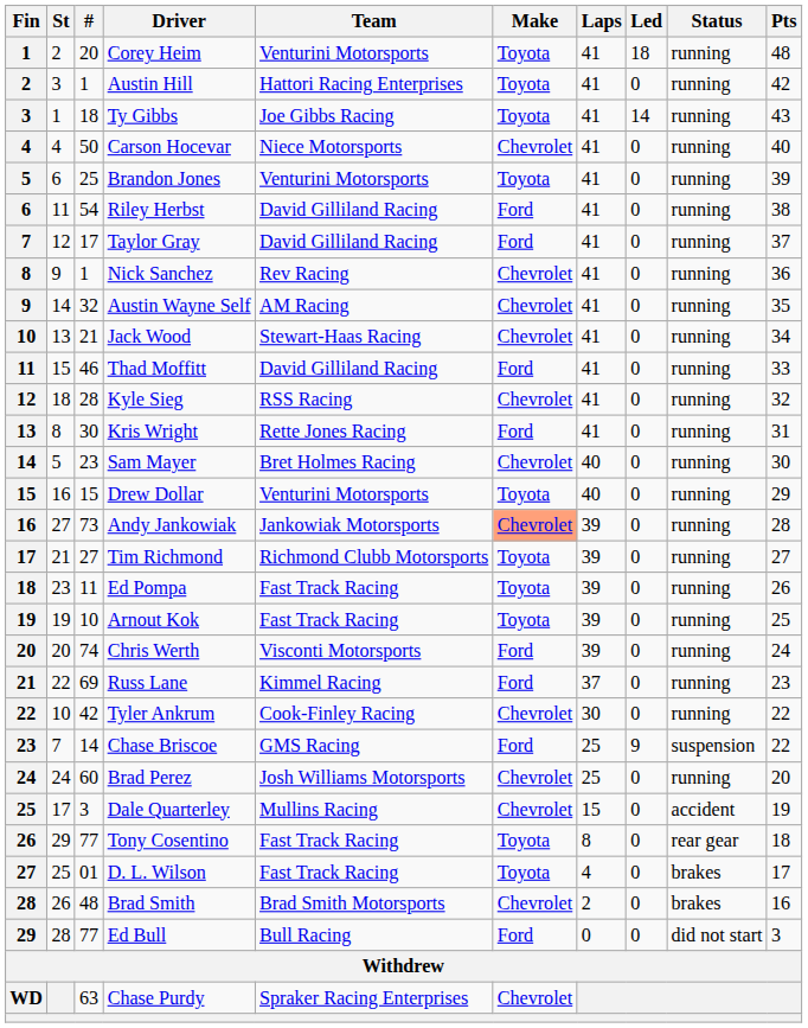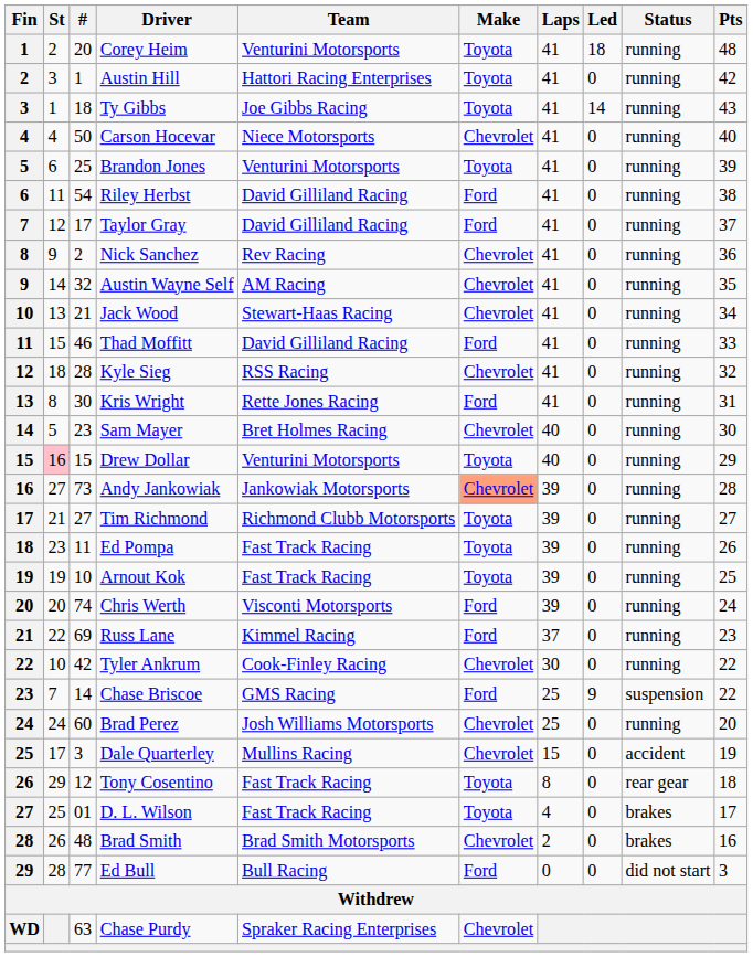 <table class="wikitable sortable" style="font-size:95%">
 <tr>
 <th>Fin</th>
 <th>St</th>
 <th>#</th>
 <th>Driver</th>
 <th>Team</th>
 <th>Make</th>
 <th>Laps</th>
 <th>Led</th>
 <th>Status</th>
 <th>Pts</th>
 </tr>
 <tr>
 <th>1</th>
 <td>2</td>
 <td>20</td>
 <td><a href='#'>Corey Heim</a></td>
 <td><a href='#'>Venturini Motorsports</a></td>
 <td><a href='#'>Toyota</a></td>
 <td>41</td>
 <td>18</td>
 <td>running</td>
 <td>48</td>
 </tr>
 <tr>
 <th>2</th>
 <td>3</td>
 <td>1</td>
 <td><a href='#'>Austin Hill</a></td>
 <td><a href='#'>Hattori Racing Enterprises</a></td>
 <td><a href='#'>Toyota</a></td>
 <td>41</td>
 <td>0</td>
 <td>running</td>
 <td>42</td>
 </tr>
 <tr>
 <th>3</th>
 <td>1</td>
 <td>18</td>
 <td><a href='#'>Ty Gibbs</a></td>
 <td><a href='#'>Joe Gibbs Racing</a></td>
 <td><a href='#'>Toyota</a></td>
 <td>41</td>
 <td>14</td>
 <td>running</td>
 <td>43</td>
 </tr>
 <tr>
 <th>4</th>
 <td>4</td>
 <td>50</td>
 <td><a href='#'>Carson Hocevar</a></td>
 <td><a href='#'>Niece Motorsports</a></td>
 <td><a href='#'>Chevrolet</a></td>
 <td>41</td>
 <td>0</td>
 <td>running</td>
 <td>40</td>
 </tr>
 <tr>
 <th>5</th>
 <td>6</td>
 <td>25</td>
 <td><a href='#'>Brandon Jones</a></td>
 <td><a href='#'>Venturini Motorsports</a></td>
 <td><a href='#'>Toyota</a></td>
 <td>41</td>
 <td>0</td>
 <td>running</td>
 <td>39</td>
 </tr>
 <tr>
 <th>6</th>
 <td>11</td>
 <td>54</td>
 <td><a href='#'>Riley Herbst</a></td>
 <td><a href='#'>David Gilliland Racing</a></td>
 <td><a href='#'>Ford</a></td>
 <td>41</td>
 <td>0</td>
 <td>running</td>
 <td>38</td>
 </tr>
 <tr>
 <th>7</th>
 <td>12</td>
 <td>17</td>
 <td><a href='#'>Taylor Gray</a></td>
 <td><a href='#'>David Gilliland Racing</a></td>
 <td><a href='#'>Ford</a></td>
 <td>41</td>
 <td>0</td>
 <td>running</td>
 <td>37</td>
 </tr>
 <tr>
 <th>8</th>
 <td>9</td>
-<td>1</td>
+<td>2</td>
 <td><a href='#'>Nick Sanchez</a></td>
 <td><a href='#'>Rev Racing</a></td>
 <td><a href='#'>Chevrolet</a></td>
 <td>41</td>
 <td>0</td>
 <td>running</td>
 <td>36</td>
 </tr>
 <tr>
 <th>9</th>
 <td>14</td>
 <td>32</td>
 <td><a href='#'>Austin Wayne Self</a></td>
 <td><a href='#'>AM Racing</a></td>
 <td><a href='#'>Chevrolet</a></td>
 <td>41</td>
 <td>0</td>
 <td>running</td>
 <td>35</td>
 </tr>
 <tr>
 <th>10</th>
 <td>13</td>
 <td>21</td>
 <td><a href='#'>Jack Wood</a></td>
 <td><a href='#'>Stewart-Haas Racing</a></td>
 <td><a href='#'>Chevrolet</a></td>
 <td>41</td>
 <td>0</td>
 <td>running</td>
 <td>34</td>
 </tr>
 <tr>
 <th>11</th>
 <td>15</td>
 <td>46</td>
 <td><a href='#'>Thad Moffitt</a></td>
 <td><a href='#'>David Gilliland Racing</a></td>
 <td><a href='#'>Ford</a></td>
 <td>41</td>
 <td>0</td>
 <td>running</td>
 <td>33</td>
 </tr>
 <tr>
 <th>12</th>
 <td>18</td>
 <td>28</td>
 <td><a href='#'>Kyle Sieg</a></td>
 <td><a href='#'>RSS Racing</a></td>
 <td><a href='#'>Chevrolet</a></td>
 <td>41</td>
 <td>0</td>
 <td>running</td>
 <td>32</td>
 </tr>
 <tr>
 <th>13</th>
 <td>8</td>
 <td>30</td>
 <td><a href='#'>Kris Wright</a></td>
 <td><a href='#'>Rette Jones Racing</a></td>
 <td><a href='#'>Ford</a></td>
 <td>41</td>
 <td>0</td>
 <td>running</td>
 <td>31</td>
 </tr>
 <tr>
 <th>14</th>
 <td>5</td>
 <td>23</td>
 <td><a href='#'>Sam Mayer</a></td>
 <td><a href='#'>Bret Holmes Racing</a></td>
 <td><a href='#'>Chevrolet</a></td>
 <td>40</td>
 <td>0</td>
 <td>running</td>
 <td>30</td>
 </tr>
 <tr>
 <th>15</th>
-<td>16</td>
+<td style="background: pink;">16</td>
 <td>15</td>
 <td><a href='#'>Drew Dollar</a></td>
 <td><a href='#'>Venturini Motorsports</a></td>
 <td><a href='#'>Toyota</a></td>
 <td>40</td>
 <td>0</td>
 <td>running</td>
 <td>29</td>
 </tr>
 <tr>
 <th>16</th>
 <td>27</td>
 <td>73</td>
 <td><a href='#'>Andy Jankowiak</a></td>
 <td><a href='#'>Jankowiak Motorsports</a></td>
 <td style="background: lightsalmon;"><a href='#'>Chevrolet</a></td>
 <td>39</td>
 <td>0</td>
 <td>running</td>
 <td>28</td>
 </tr>
 <tr>
 <th>17</th>
 <td>21</td>
 <td>27</td>
 <td><a href='#'>Tim Richmond</a></td>
 <td><a href='#'>Richmond Clubb Motorsports</a></td>
 <td><a href='#'>Toyota</a></td>
 <td>39</td>
 <td>0</td>
 <td>running</td>
 <td>27</td>
 </tr>
 <tr>
 <th>18</th>
 <td>23</td>
 <td>11</td>
 <td><a href='#'>Ed Pompa</a></td>
 <td><a href='#'>Fast Track Racing</a></td>
 <td><a href='#'>Toyota</a></td>
 <td>39</td>
 <td>0</td>
 <td>running</td>
 <td>26</td>
 </tr>
 <tr>
 <th>19</th>
 <td>19</td>
 <td>10</td>
 <td><a href='#'>Arnout Kok</a></td>
 <td><a href='#'>Fast Track Racing</a></td>
 <td><a href='#'>Toyota</a></td>
 <td>39</td>
 <td>0</td>
 <td>running</td>
 <td>25</td>
 </tr>
 <tr>
 <th>20</th>
 <td>20</td>
 <td>74</td>
 <td><a href='#'>Chris Werth</a></td>
 <td><a href='#'>Visconti Motorsports</a></td>
 <td><a href='#'>Ford</a></td>
 <td>39</td>
 <td>0</td>
 <td>running</td>
 <td>24</td>
 </tr>
 <tr>
 <th>21</th>
 <td>22</td>
 <td>69</td>
 <td><a href='#'>Russ Lane</a></td>
 <td><a href='#'>Kimmel Racing</a></td>
 <td><a href='#'>Ford</a></td>
 <td>37</td>
 <td>0</td>
 <td>running</td>
 <td>23</td>
 </tr>
 <tr>
 <th>22</th>
 <td>10</td>
 <td>42</td>
 <td><a href='#'>Tyler Ankrum</a></td>
 <td><a href='#'>Cook-Finley Racing</a></td>
 <td><a href='#'>Chevrolet</a></td>
 <td>30</td>
 <td>0</td>
 <td>running</td>
 <td>22</td>
 </tr>
 <tr>
 <th>23</th>
 <td>7</td>
 <td>14</td>
 <td><a href='#'>Chase Briscoe</a></td>
 <td><a href='#'>GMS Racing</a></td>
 <td><a href='#'>Ford</a></td>
 <td>25</td>
 <td>9</td>
 <td>suspension</td>
 <td>22</td>
 </tr>
 <tr>
 <th>24</th>
 <td>24</td>
 <td>60</td>
 <td><a href='#'>Brad Perez</a></td>
 <td><a href='#'>Josh Williams Motorsports</a></td>
 <td><a href='#'>Chevrolet</a></td>
 <td>25</td>
 <td>0</td>
 <td>running</td>
 <td>20</td>
 </tr>
 <tr>
 <th>25</th>
 <td>17</td>
 <td>3</td>
 <td><a href='#'>Dale Quarterley</a></td>
 <td><a href='#'>Mullins Racing</a></td>
 <td><a href='#'>Chevrolet</a></td>
 <td>15</td>
 <td>0</td>
 <td>accident</td>
 <td>19</td>
 </tr>
 <tr>
 <th>26</th>
 <td>29</td>
-<td>77</td>
+<td>12</td>
 <td><a href='#'>Tony Cosentino</a></td>
 <td><a href='#'>Fast Track Racing</a></td>
 <td><a href='#'>Toyota</a></td>
 <td>8</td>
 <td>0</td>
 <td>rear gear</td>
 <td>18</td>
 </tr>
 <tr>
 <th>27</th>
 <td>25</td>
 <td>01</td>
 <td><a href='#'>D. L. Wilson</a></td>
 <td><a href='#'>Fast Track Racing</a></td>
 <td><a href='#'>Toyota</a></td>
 <td>4</td>
 <td>0</td>
 <td>brakes</td>
 <td>17</td>
 </tr>
 <tr>
 <th>28</th>
 <td>26</td>
 <td>48</td>
 <td><a href='#'>Brad Smith</a></td>
 <td><a href='#'>Brad Smith Motorsports</a></td>
 <td><a href='#'>Chevrolet</a></td>
 <td>2</td>
 <td>0</td>
 <td>brakes</td>
 <td>16</td>
 </tr>
 <tr>
 <th>29</th>
 <td>28</td>
 <td>77</td>
 <td><a href='#'>Ed Bull</a></td>
 <td><a href='#'>Bull Racing</a></td>
 <td><a href='#'>Ford</a></td>
 <td>0</td>
 <td>0</td>
 <td>did not start</td>
 <td>3</td>
 </tr>
 <tr>
 <th colspan="10">Withdrew</th>
 </tr>
 <tr>
 <th>WD</th>
 <th></th>
 <td>63</td>
 <td><a href='#'>Chase Purdy</a></td>
 <td><a href='#'>Spraker Racing Enterprises</a></td>
 <td><a href='#'>Chevrolet</a></td>
 <th colspan="4"></th>
 </tr>
 <tr>
 <th colspan="10"></th>
 </tr>
 </table>
